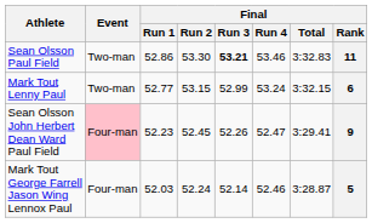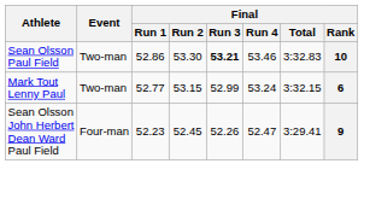 <table class="wikitable" style="font-size:90%">
 <tr>
 <th rowspan="2">Athlete</th>
 <th rowspan="2">Event</th>
 <th colspan="6">Final</th>
 </tr>
 <tr>
 <th>Run 1</th>
 <th>Run 2</th>
 <th>Run 3</th>
 <th>Run 4</th>
 <th>Total</th>
 <th>Rank</th>
 </tr>
 <tr>
 <td><a href='#'>Sean Olsson</a><br><a href='#'>Paul Field</a></td>
 <td>Two-man</td>
 <td align="center">52.86</td>
 <td align="center">53.30</td>
 <td align="center"><strong>53.21</strong></td>
 <td align="center">53.46</td>
 <td align="center">3:32.83</td>
-<th align="center">11</th>
+<th align="center">10</th>
 </tr>
 <tr>
 <td><a href='#'>Mark Tout</a><br><a href='#'>Lenny Paul</a></td>
 <td>Two-man</td>
 <td align="center">52.77</td>
 <td align="center">53.15</td>
 <td align="center">52.99</td>
 <td align="center">53.24</td>
 <td align="center">3:32.15</td>
 <th align="center">6</th>
 </tr>
 <tr>
 <td>Sean Olsson<br><a href='#'>John Herbert</a><br><a href='#'>Dean Ward</a><br>Paul Field</td>
-<td style="background: pink;">Four-man</td>
+<td>Four-man</td>
 <td align="center">52.23</td>
 <td align="center">52.45</td>
 <td align="center">52.26</td>
 <td align="center">52.47</td>
 <td align="center">3:29.41</td>
 <th align="center">9</th>
 </tr>
-<tr>
-<td>Mark Tout<br><a href='#'>George Farrell</a><br><a href='#'>Jason Wing</a><br>Lennox Paul</td>
-<td>Four-man</td>
-<td align="center">52.03</td>
-<td align="center">52.24</td>
-<td align="center">52.14</td>
-<td align="center">52.46</td>
-<td align="center">3:28.87</td>
-<th align="center">5</th>
-</tr>
 </table>
